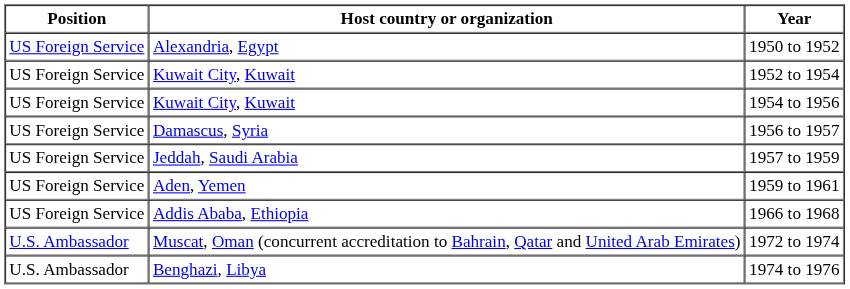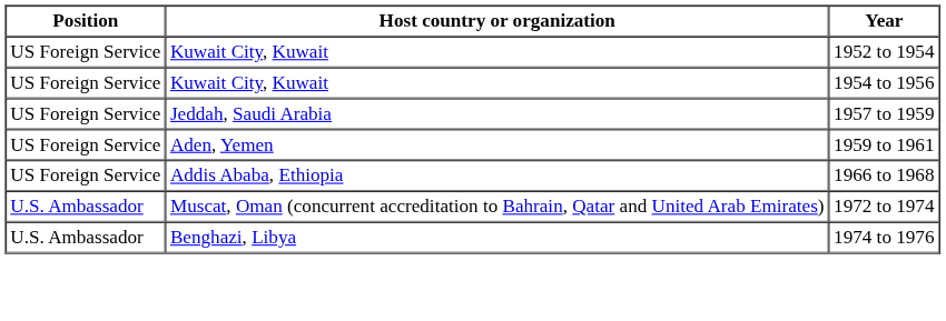 <table border="1" cellspacing="0" cellpadding="3">
 <tr>
 <th>Position</th>
 <th>Host country or organization</th>
 <th>Year</th>
-</tr>
-<tr>
-<td><a href='#'>US Foreign Service</a></td>
-<td><a href='#'>Alexandria</a>, <a href='#'>Egypt</a></td>
-<td>1950 to 1952</td>
 </tr>
 <tr>
 <td>US Foreign Service</td>
 <td><a href='#'>Kuwait City</a>, <a href='#'>Kuwait</a></td>
 <td>1952 to 1954</td>
 </tr>
 <tr>
 <td>US Foreign Service</td>
 <td><a href='#'>Kuwait City</a>, <a href='#'>Kuwait</a></td>
 <td>1954 to 1956</td>
-</tr>
-<tr>
-<td>US Foreign Service</td>
-<td><a href='#'>Damascus</a>, <a href='#'>Syria</a></td>
-<td>1956 to 1957</td>
 </tr>
 <tr>
 <td>US Foreign Service</td>
 <td><a href='#'>Jeddah</a>, <a href='#'>Saudi Arabia</a></td>
 <td>1957 to 1959</td>
 </tr>
 <tr>
 <td>US Foreign Service</td>
 <td><a href='#'>Aden</a>, <a href='#'>Yemen</a></td>
 <td>1959 to 1961</td>
 </tr>
 <tr>
 <td>US Foreign Service</td>
 <td><a href='#'>Addis Ababa</a>, <a href='#'>Ethiopia</a></td>
 <td>1966 to 1968</td>
 </tr>
 <tr>
 <td><a href='#'>U.S. Ambassador</a></td>
 <td><a href='#'>Muscat</a>, <a href='#'>Oman</a>  (concurrent accreditation to <a href='#'>Bahrain</a>, <a href='#'>Qatar</a> and <a href='#'>United Arab Emirates</a>)</td>
 <td>1972 to 1974 <br></td>
 </tr>
 <tr>
 <td>U.S. Ambassador</td>
 <td><a href='#'>Benghazi</a>, <a href='#'>Libya</a></td>
 <td>1974 to 1976 <br></td>
 </tr>
 <tr>
 </tr>
 </table>
